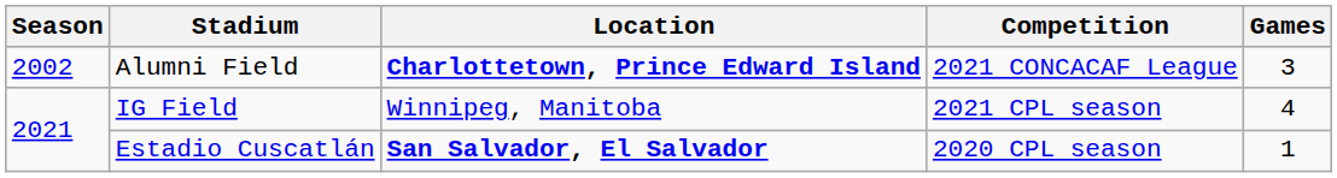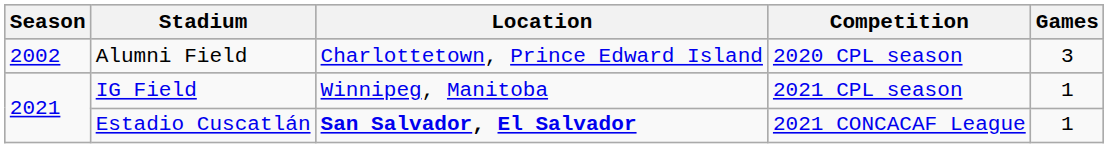 <table class="wikitable">
 <tr>
 <th>Season</th>
 <th>Stadium</th>
 <th>Location</th>
 <th>Competition</th>
 <th>Games</th>
 </tr>
 <tr>
 <td><a href='#'>2002</a></td>
 <td>Alumni Field</td>
-<td><strong><a href='#'>Charlottetown</a>, <a href='#'>Prince Edward Island</a></strong></td>
-<td><a href='#'>2021 CONCACAF League</a></td>
+<td><a href='#'>Charlottetown</a>, <a href='#'>Prince Edward Island</a></td>
+<td><a href='#'>2020 CPL season</a></td>
 <td style="text-align:center">3 </td>
 </tr>
 <tr>
 <td rowspan="2"><a href='#'>2021</a></td>
 <td><a href='#'>IG Field</a></td>
 <td><a href='#'>Winnipeg</a>, <a href='#'>Manitoba</a></td>
 <td><a href='#'>2021 CPL season</a></td>
-<td style="text-align:center">4 </td>
+<td style="text-align:center">1 </td>
 </tr>
 <tr>
 <td><a href='#'>Estadio Cuscatlán</a></td>
 <td><strong><a href='#'>San Salvador</a>, <a href='#'>El Salvador</a></strong></td>
-<td><a href='#'>2020 CPL season</a></td>
+<td><a href='#'>2021 CONCACAF League</a></td>
 <td style="text-align:center">1</td>
 </tr>
 </table>
